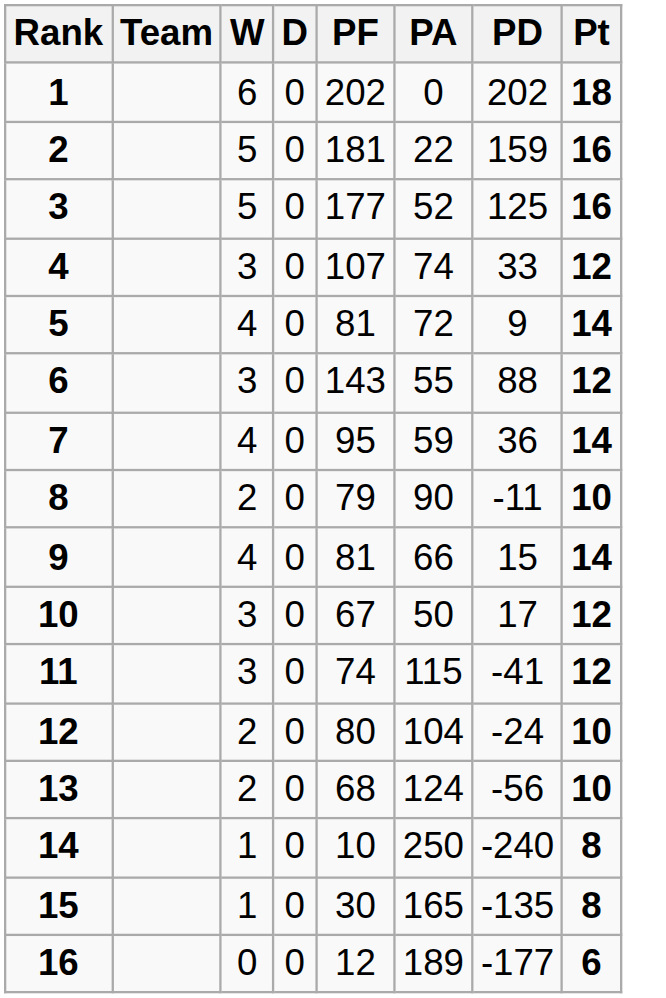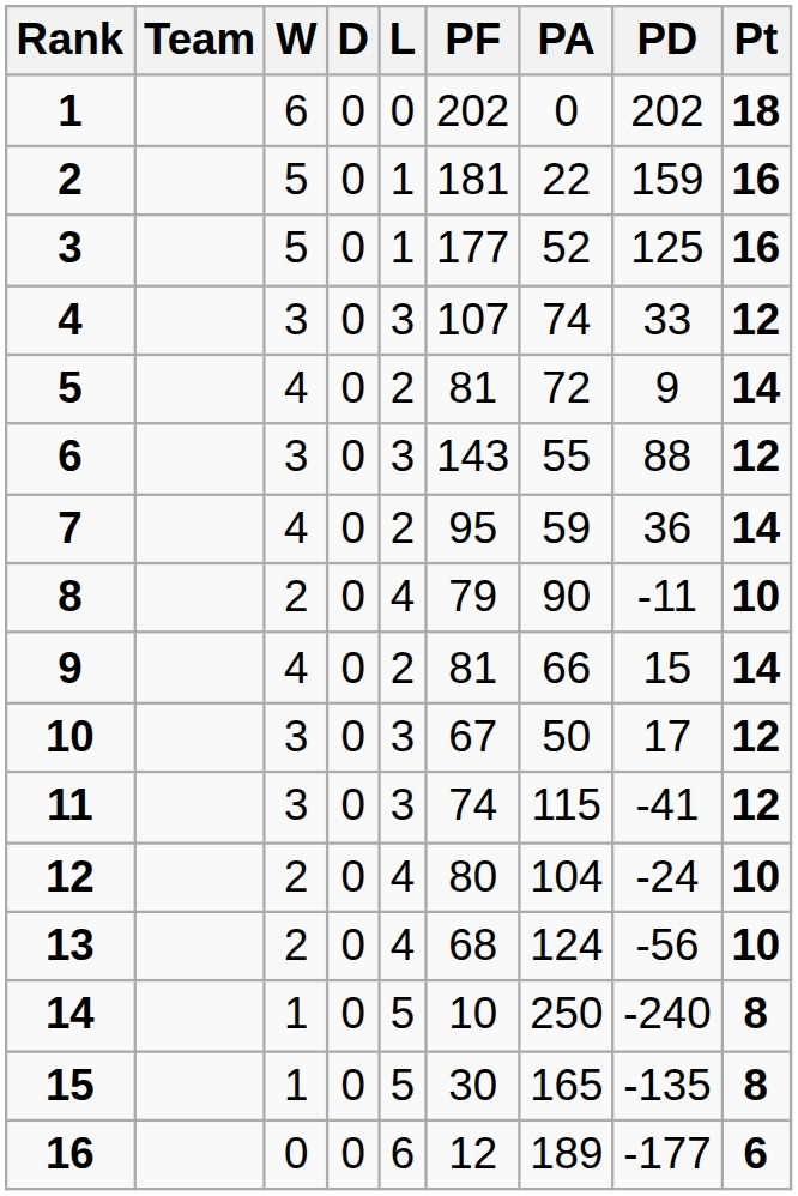 <table class="wikitable" style="text-align: center;">
 <tr>
 <th>Rank</th>
 <th>Team</th>
 <th>W</th>
 <th>D</th>
+<th>L</th>
 <th>PF</th>
 <th>PA</th>
 <th>PD</th>
 <th>Pt</th>
 </tr>
 <tr>
 <td><strong>1</strong></td>
 <td align="left"></td>
 <td>6</td>
+<td>0</td>
 <td>0</td>
 <td>202</td>
 <td>0</td>
 <td>202</td>
 <td><strong>18</strong></td>
 </tr>
 <tr>
 <td><strong>2</strong></td>
 <td align="left"></td>
 <td>5</td>
 <td>0</td>
+<td>1</td>
 <td>181</td>
 <td>22</td>
 <td>159</td>
 <td><strong>16</strong></td>
 </tr>
 <tr>
 <td><strong>3</strong></td>
 <td align="left"></td>
 <td>5</td>
 <td>0</td>
+<td>1</td>
 <td>177</td>
 <td>52</td>
 <td>125</td>
 <td><strong>16</strong></td>
 </tr>
 <tr>
 <td><strong>4</strong></td>
 <td align="left"></td>
 <td>3</td>
 <td>0</td>
+<td>3</td>
 <td>107</td>
 <td>74</td>
 <td>33</td>
 <td><strong>12</strong></td>
 </tr>
 <tr>
 <td><strong>5</strong></td>
 <td align="left"></td>
 <td>4</td>
 <td>0</td>
+<td>2</td>
 <td>81</td>
 <td>72</td>
 <td>9</td>
 <td><strong>14</strong></td>
 </tr>
 <tr>
 <td><strong>6</strong></td>
 <td align="left"></td>
 <td>3</td>
 <td>0</td>
+<td>3</td>
 <td>143</td>
 <td>55</td>
 <td>88</td>
 <td><strong>12</strong></td>
 </tr>
 <tr>
 <td><strong>7</strong></td>
 <td align="left"></td>
 <td>4</td>
 <td>0</td>
+<td>2</td>
 <td>95</td>
 <td>59</td>
 <td>36</td>
 <td><strong>14</strong></td>
 </tr>
 <tr>
 <td><strong>8</strong></td>
 <td align="left"></td>
 <td>2</td>
 <td>0</td>
+<td>4</td>
 <td>79</td>
 <td>90</td>
 <td>-11</td>
 <td><strong>10</strong></td>
 </tr>
 <tr>
 <td><strong>9</strong></td>
 <td align="left"></td>
 <td>4</td>
 <td>0</td>
+<td>2</td>
 <td>81</td>
 <td>66</td>
 <td>15</td>
 <td><strong>14</strong></td>
 </tr>
 <tr>
 <td><strong>10</strong></td>
 <td align="left"></td>
 <td>3</td>
 <td>0</td>
+<td>3</td>
 <td>67</td>
 <td>50</td>
 <td>17</td>
 <td><strong>12</strong></td>
 </tr>
 <tr>
 <td><strong>11</strong></td>
 <td align="left"></td>
 <td>3</td>
 <td>0</td>
+<td>3</td>
 <td>74</td>
 <td>115</td>
 <td>-41</td>
 <td><strong>12</strong></td>
 </tr>
 <tr>
 <td><strong>12</strong></td>
 <td align="left"></td>
 <td>2</td>
 <td>0</td>
+<td>4</td>
 <td>80</td>
 <td>104</td>
 <td>-24</td>
 <td><strong>10</strong></td>
 </tr>
 <tr>
 <td><strong>13</strong></td>
 <td align="left"></td>
 <td>2</td>
 <td>0</td>
+<td>4</td>
 <td>68</td>
 <td>124</td>
 <td>-56</td>
 <td><strong>10</strong></td>
 </tr>
 <tr>
 <td><strong>14</strong></td>
 <td align="left"></td>
 <td>1</td>
 <td>0</td>
+<td>5</td>
 <td>10</td>
 <td>250</td>
 <td>-240</td>
 <td><strong>8</strong></td>
 </tr>
 <tr>
 <td><strong>15</strong></td>
 <td align="left"></td>
 <td>1</td>
 <td>0</td>
+<td>5</td>
 <td>30</td>
 <td>165</td>
 <td>-135</td>
 <td><strong>8</strong></td>
 </tr>
 <tr>
 <td><strong>16</strong></td>
 <td align="left"></td>
 <td>0</td>
 <td>0</td>
+<td>6</td>
 <td>12</td>
 <td>189</td>
 <td>-177</td>
 <td><strong>6</strong></td>
 </tr>
 </table>
